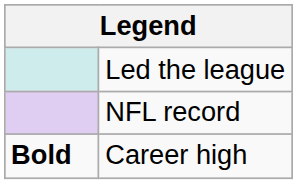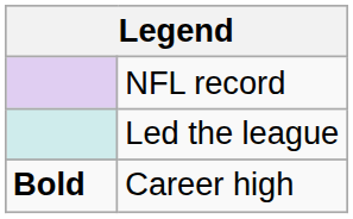 <table class="wikitable mw-collapsible">
 <tr>
 <th colspan="2">Legend</th>
+</tr>
+<tr>
+<td style="background:#e0cef2; width:3em;"></td>
+<td>NFL record</td>
 </tr>
 <tr>
 <td style="background:#cfecec; width:3em;"></td>
 <td>Led the league</td>
 </tr>
 <tr>
-<td style="background:#e0cef2; width:3em;"></td>
-<td>NFL record</td>
-</tr>
-<tr>
 <td><strong>Bold</strong></td>
 <td>Career high</td>
 </tr>
 </table>
